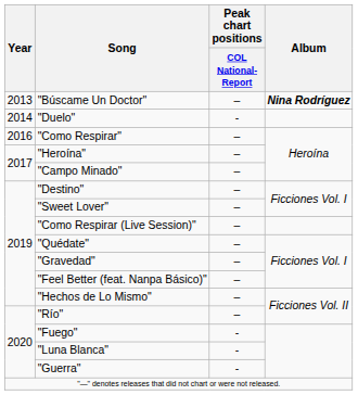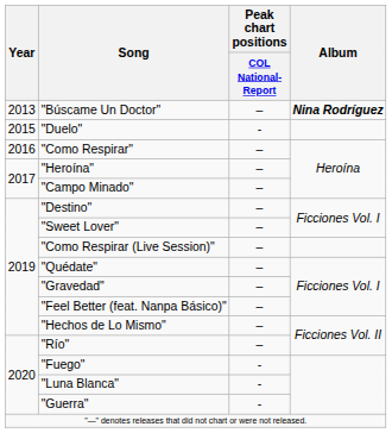 <table class="wikitable" text-align:center;">
 <tr>
 <th rowspan="2">Year</th>
 <th rowspan="2">Song</th>
 <th>Peak chart positions</th>
 <th rowspan="2">Album</th>
 </tr>
 <tr>
 <th width="35"><small><strong><a href='#'>COL</a><br><a href='#'>National-Report</a></strong></small></th>
 </tr>
 <tr>
 <td align="center" rowspan="1">2013</td>
 <td align="left">"Búscame Un Doctor"</td>
 <td align="center">–</td>
 <td align="center"><strong><em>Nina Rodríguez</em></strong></td>
 </tr>
 <tr>
-<td align="center" rowspan="1">2014</td>
+<td align="center" rowspan="1">2015</td>
 <td align="left">"Duelo"</td>
 <td align="center">-</td>
 </tr>
 <tr>
 <td align="center" rowspan="1">2016</td>
 <td align="left">"Como Respirar"</td>
 <td align="center">–</td>
 <td align="center" rowspan="3"><em>Heroína</em></td>
 </tr>
 <tr>
 <td align="center" rowspan="2">2017</td>
 <td align="left">"Heroína"</td>
 <td align="center">–</td>
 </tr>
 <tr>
 <td align="left">"Campo Minado"</td>
 <td align="center">–</td>
 </tr>
 <tr>
 <td align="center" rowspan="7">2019</td>
 <td align="left">"Destino"</td>
 <td align="center">–</td>
 <td align="center" rowspan="2"><em>Ficciones Vol. I</em></td>
 </tr>
 <tr>
 <td align="left">"Sweet Lover"</td>
 <td align="center">–</td>
 </tr>
 <tr>
 <td align="left">"Como Respirar (Live Session)"</td>
 <td align="center">–</td>
 </tr>
 <tr>
 <td align="left">"Quédate"</td>
 <td align="center">–</td>
 <td align="center" rowspan="3"><em>Ficciones Vol. I</em></td>
 </tr>
 <tr>
 <td align="left">"Gravedad"</td>
 <td align="center">–</td>
 </tr>
 <tr>
 <td align="left">"Feel Better (feat. Nanpa Básico)"</td>
 <td align="center">–</td>
 </tr>
 <tr>
 <td align="left">"Hechos de Lo Mismo"</td>
 <td align="center">–</td>
 <td align="center" rowspan="2"><em>Ficciones Vol. II</em></td>
 </tr>
 <tr>
 <td align="center" rowspan="4">2020</td>
 <td align="left">"Río"</td>
 <td align="center">–</td>
 </tr>
 <tr>
 <td align="left">"Fuego"</td>
 <td align="center">-</td>
 </tr>
 <tr>
 <td align="left">"Luna Blanca"</td>
 <td align="center">-</td>
 </tr>
 <tr>
 <td align="left">"Guerra"</td>
 <td align="center">-</td>
 </tr>
 <tr>
 <td colspan="20" style="font-size: 8pt" align=center>"—" denotes releases that did not chart or were not released.</td>
 </tr>
 </table>
